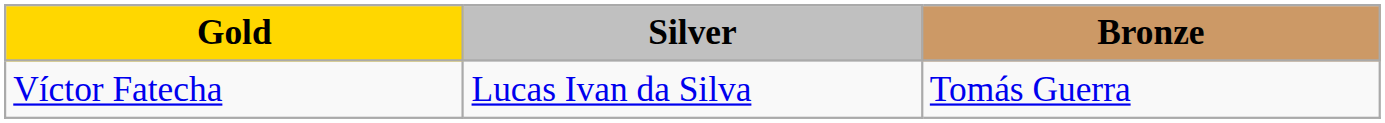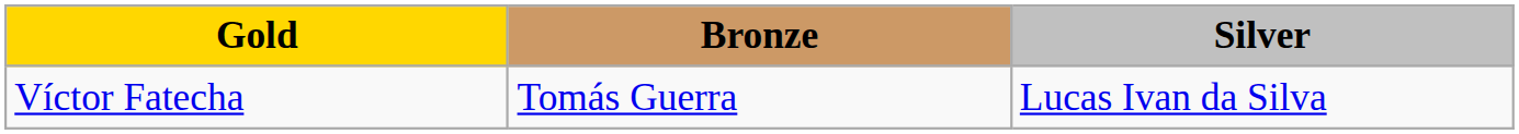 <table class="wikitable" style="text-align:left">
 <tr align="center">
 <td width=200 bgcolor=gold><strong>Gold</strong></td>
+<td width=200 bgcolor=CC9966><strong>Bronze</strong></td>
 <td width=200 bgcolor=silver><strong>Silver</strong></td>
-<td width=200 bgcolor=CC9966><strong>Bronze</strong></td>
 </tr>
 <tr>
 <td><a href='#'>Víctor Fatecha</a><br><em></em></td>
+<td><a href='#'>Tomás Guerra</a><br><em></em></td>
 <td><a href='#'>Lucas Ivan da Silva</a><br><em></em></td>
-<td><a href='#'>Tomás Guerra</a><br><em></em></td>
 </tr>
 </table>
